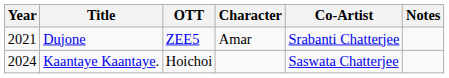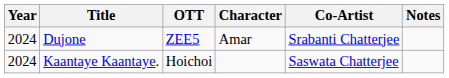 <table class="wikitable">
 <tr>
 <th>Year</th>
 <th>Title</th>
 <th>OTT</th>
 <th>Character</th>
 <th>Co-Artist</th>
 <th>Notes</th>
 </tr>
 <tr>
-<td>2021</td>
+<td>2024</td>
 <td><a href='#'>Dujone</a></td>
 <td><a href='#'>ZEE5</a></td>
 <td>Amar</td>
 <td><a href='#'>Srabanti Chatterjee</a></td>
 <td></td>
 </tr>
 <tr>
 <td>2024</td>
 <td><a href='#'>Kaantaye Kaantaye</a>.</td>
 <td>Hoichoi</td>
 <td></td>
 <td><a href='#'>Saswata Chatterjee</a></td>
 <td></td>
 </tr>
 </table>
